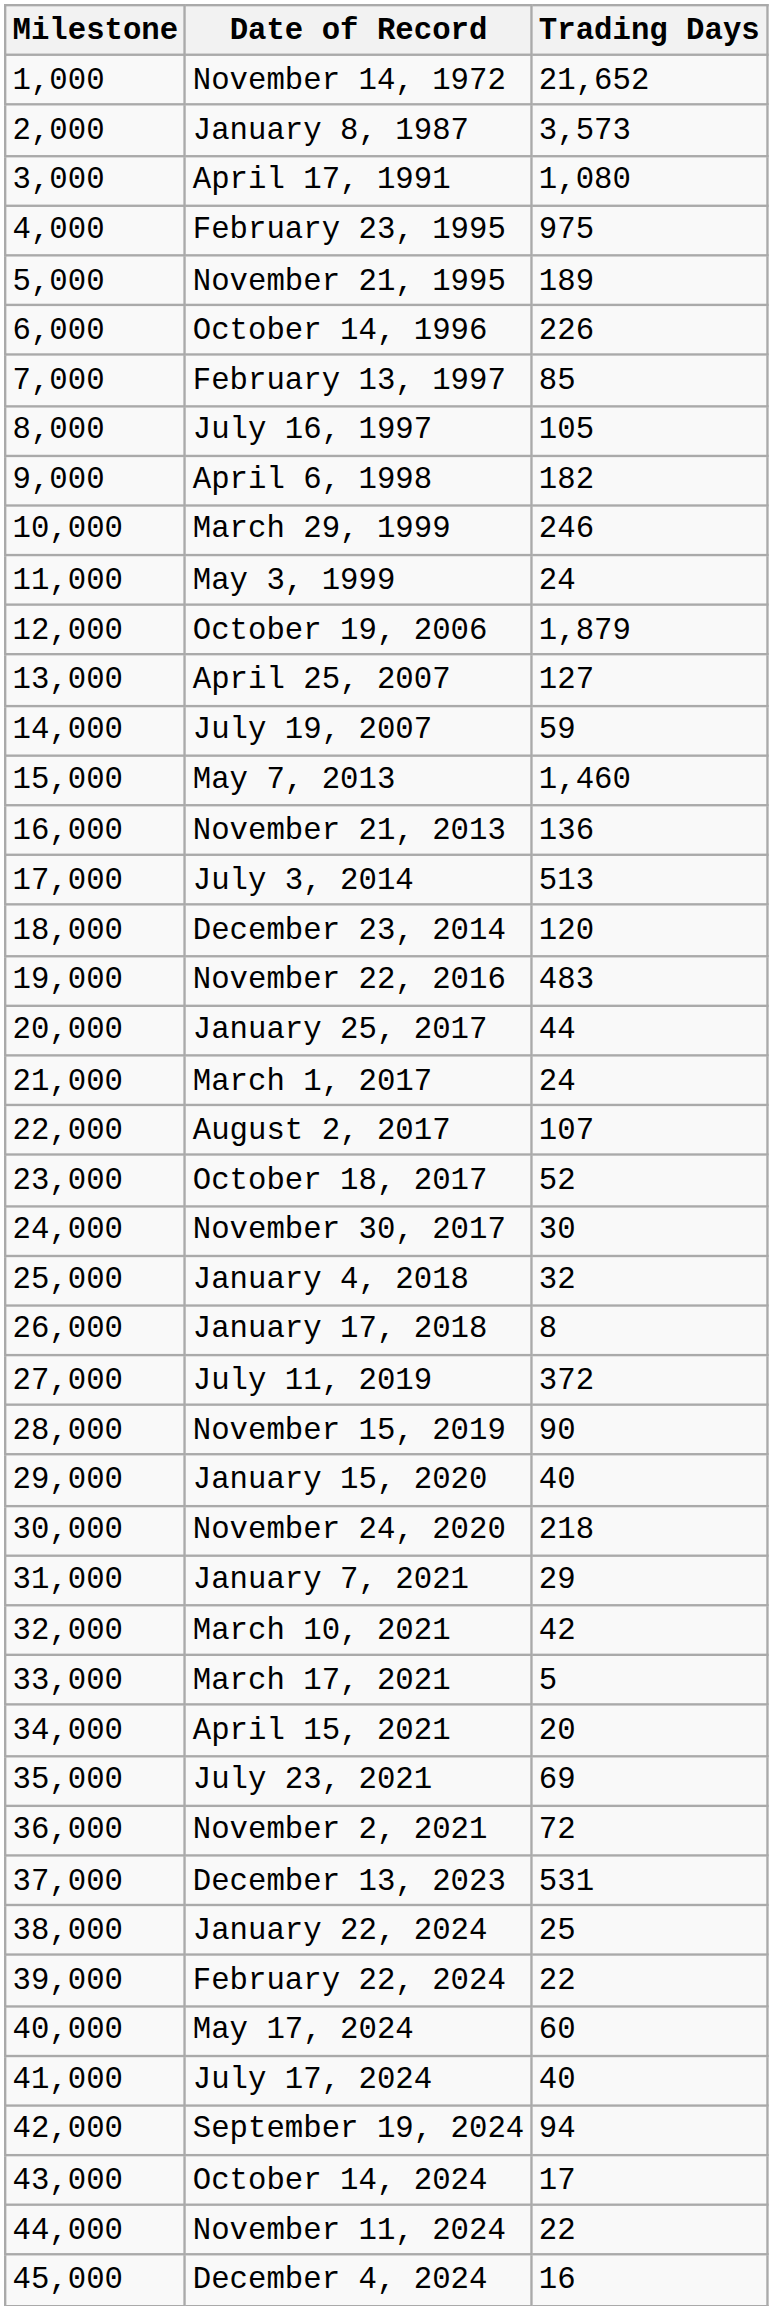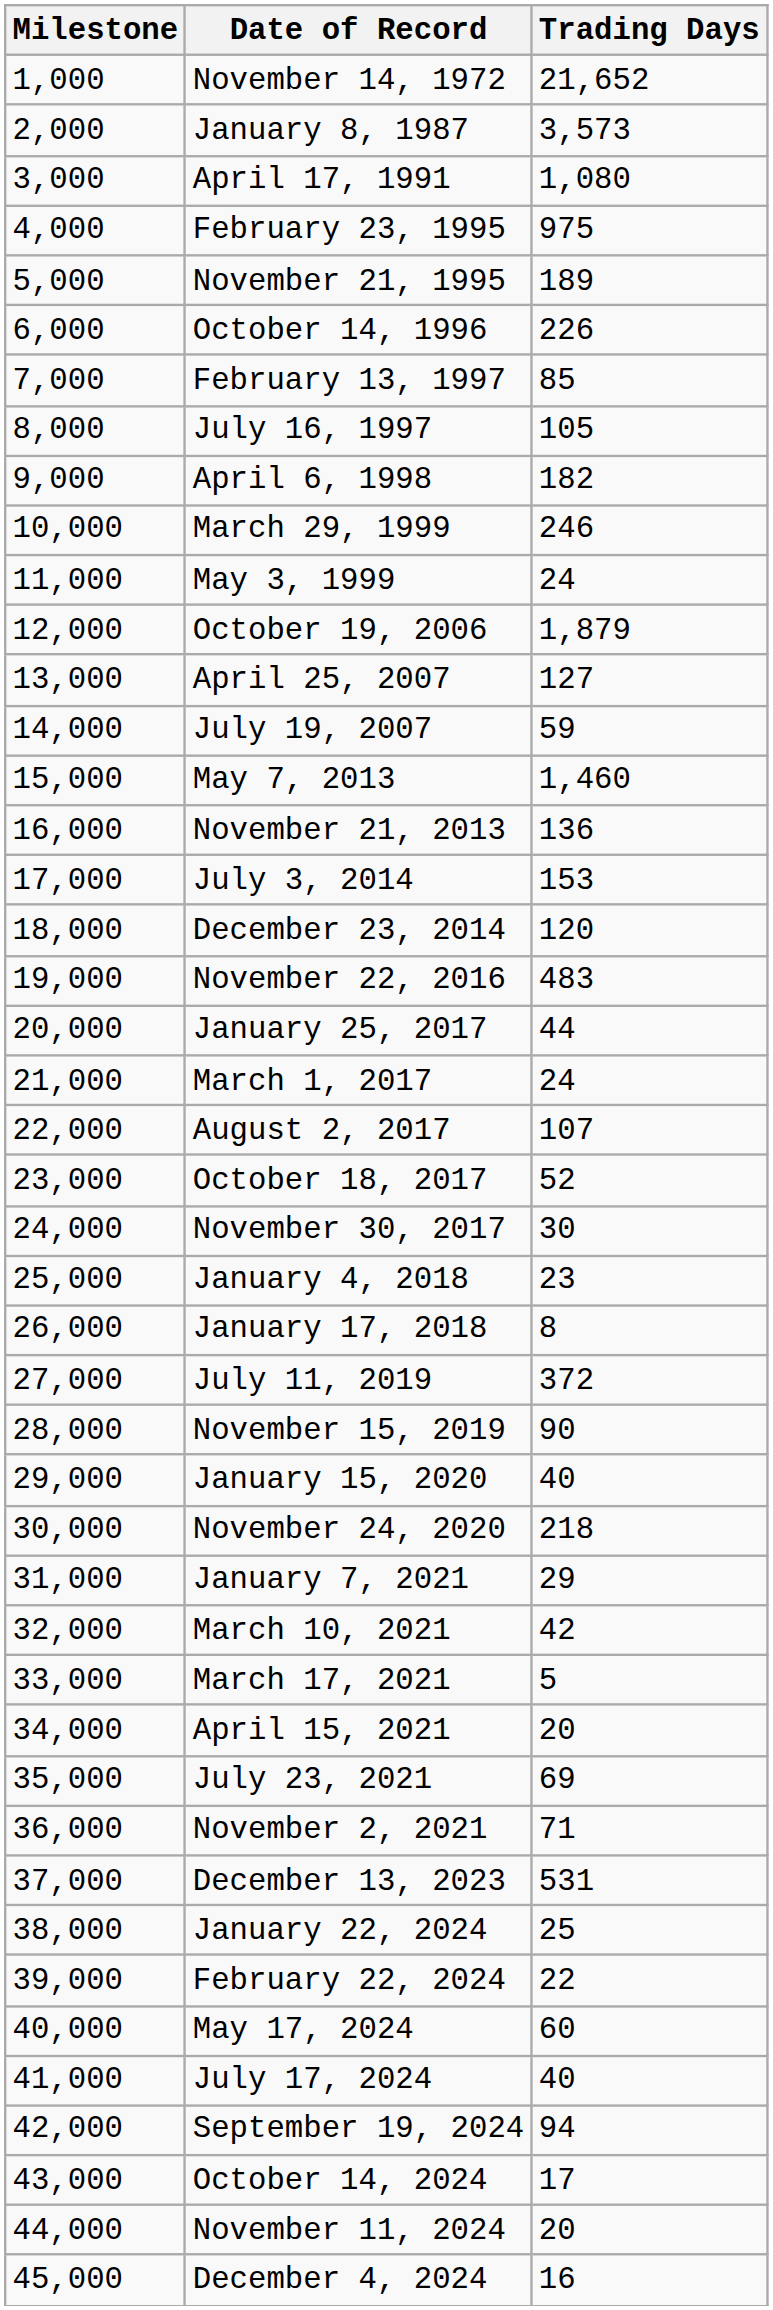 <table class="wikitable sortable">
 <tr>
 <th>Milestone</th>
 <th>Date of Record</th>
 <th>Trading Days</th>
 </tr>
 <tr>
 <td>1,000</td>
 <td>November 14, 1972</td>
 <td>21,652</td>
 </tr>
 <tr>
 <td>2,000</td>
 <td>January 8, 1987</td>
 <td>3,573</td>
 </tr>
 <tr>
 <td>3,000</td>
 <td>April 17, 1991</td>
 <td>1,080</td>
 </tr>
 <tr>
 <td>4,000</td>
 <td>February 23, 1995</td>
 <td>975</td>
 </tr>
 <tr>
 <td>5,000</td>
 <td>November 21, 1995</td>
 <td>189</td>
 </tr>
 <tr>
 <td>6,000</td>
 <td>October 14, 1996</td>
 <td>226</td>
 </tr>
 <tr>
 <td>7,000</td>
 <td>February 13, 1997</td>
 <td>85</td>
 </tr>
 <tr>
 <td>8,000</td>
 <td>July 16, 1997</td>
 <td>105</td>
 </tr>
 <tr>
 <td>9,000</td>
 <td>April 6, 1998</td>
 <td>182</td>
 </tr>
 <tr>
 <td>10,000</td>
 <td>March 29, 1999</td>
 <td>246</td>
 </tr>
 <tr>
 <td>11,000</td>
 <td>May 3, 1999</td>
 <td>24</td>
 </tr>
 <tr>
 <td>12,000</td>
 <td>October 19, 2006</td>
 <td>1,879</td>
 </tr>
 <tr>
 <td>13,000</td>
 <td>April 25, 2007</td>
 <td>127</td>
 </tr>
 <tr>
 <td>14,000</td>
 <td>July 19, 2007</td>
 <td>59</td>
 </tr>
 <tr>
 <td>15,000</td>
 <td>May 7, 2013</td>
 <td>1,460</td>
 </tr>
 <tr>
 <td>16,000</td>
 <td>November 21, 2013</td>
 <td>136</td>
 </tr>
 <tr>
 <td>17,000</td>
 <td>July 3, 2014</td>
-<td>513</td>
+<td>153</td>
 </tr>
 <tr>
 <td>18,000</td>
 <td>December 23, 2014</td>
 <td>120</td>
 </tr>
 <tr>
 <td>19,000</td>
 <td>November 22, 2016</td>
 <td>483</td>
 </tr>
 <tr>
 <td>20,000</td>
 <td>January 25, 2017</td>
 <td>44</td>
 </tr>
 <tr>
 <td>21,000</td>
 <td>March 1, 2017</td>
 <td>24</td>
 </tr>
 <tr>
 <td>22,000</td>
 <td>August 2, 2017</td>
 <td>107</td>
 </tr>
 <tr>
 <td>23,000</td>
 <td>October 18, 2017</td>
 <td>52</td>
 </tr>
 <tr>
 <td>24,000</td>
 <td>November 30, 2017</td>
 <td>30</td>
 </tr>
 <tr>
 <td>25,000</td>
 <td>January 4, 2018</td>
-<td>32</td>
+<td>23</td>
 </tr>
 <tr>
 <td>26,000</td>
 <td>January 17, 2018</td>
 <td>8</td>
 </tr>
 <tr>
 <td>27,000</td>
 <td>July 11, 2019</td>
 <td>372</td>
 </tr>
 <tr>
 <td>28,000</td>
 <td>November 15, 2019</td>
 <td>90</td>
 </tr>
 <tr>
 <td>29,000</td>
 <td>January 15, 2020</td>
 <td>40</td>
 </tr>
 <tr>
 <td>30,000</td>
 <td>November 24, 2020</td>
 <td>218</td>
 </tr>
 <tr>
 <td>31,000</td>
 <td>January 7, 2021</td>
 <td>29</td>
 </tr>
 <tr>
 <td>32,000</td>
 <td>March 10, 2021</td>
 <td>42</td>
 </tr>
 <tr>
 <td>33,000</td>
 <td>March 17, 2021</td>
 <td>5</td>
 </tr>
 <tr>
 <td>34,000</td>
 <td>April 15, 2021</td>
 <td>20</td>
 </tr>
 <tr>
 <td>35,000</td>
 <td>July 23, 2021</td>
 <td>69</td>
 </tr>
 <tr>
 <td>36,000</td>
 <td>November 2, 2021</td>
-<td>72</td>
+<td>71</td>
 </tr>
 <tr>
 <td>37,000</td>
 <td>December 13, 2023</td>
 <td>531</td>
 </tr>
 <tr>
 <td>38,000</td>
 <td>January 22, 2024</td>
 <td>25</td>
 </tr>
 <tr>
 <td>39,000</td>
 <td>February 22, 2024</td>
 <td>22</td>
 </tr>
 <tr>
 <td>40,000</td>
 <td>May 17, 2024</td>
 <td>60</td>
 </tr>
 <tr>
 <td>41,000</td>
 <td>July 17, 2024</td>
 <td>40</td>
 </tr>
 <tr>
 <td>42,000</td>
 <td>September 19, 2024</td>
 <td>94</td>
 </tr>
 <tr>
 <td>43,000</td>
 <td>October 14, 2024</td>
 <td>17</td>
 </tr>
 <tr>
 <td>44,000</td>
 <td>November 11, 2024</td>
-<td>22</td>
+<td>20</td>
 </tr>
 <tr>
 <td>45,000</td>
 <td>December 4, 2024</td>
 <td>16</td>
 </tr>
 </table>
